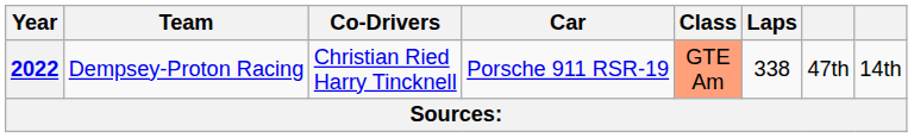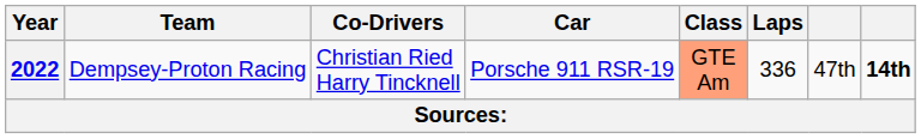 <table class="wikitable" style="text-align:center; font-size:90%">
 <tr>
 <th>Year</th>
 <th>Team</th>
 <th>Co-Drivers</th>
 <th>Car</th>
 <th>Class</th>
 <th>Laps</th>
 <th></th>
 <th></th>
 </tr>
 <tr>
 <th><a href='#'>2022</a></th>
 <td align="left" nowrap> <a href='#'>Dempsey-Proton Racing</a></td>
 <td align="left" nowrap> <a href='#'>Christian Ried</a><br> <a href='#'>Harry Tincknell</a></td>
 <td align="left" nowrap><a href='#'>Porsche 911 RSR-19</a></td>
 <td style="background: lightsalmon;">GTE<br>Am</td>
-<td>338</td>
+<td>336</td>
 <td>47th</td>
-<td>14th</td>
+<td><strong>14th</strong></td>
 </tr>
 <tr>
 <th colspan="8">Sources:</th>
 </tr>
 </table>
